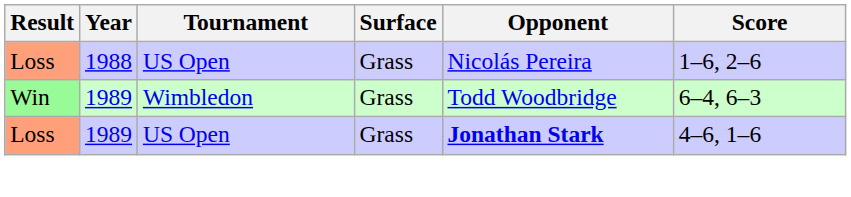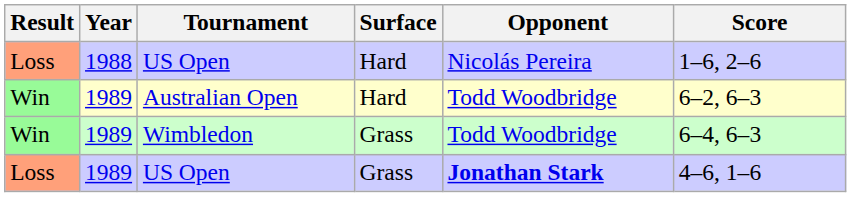 <table class="sortable wikitable">
 <tr>
 <th style="width:40px;">Result</th>
 <th style="width:30px;">Year</th>
 <th style="width:140px;">Tournament</th>
 <th style="width:50px;">Surface</th>
 <th style="width:150px;">Opponent</th>
 <th style="width:110px;" class="unsortable">Score</th>
 </tr>
 <tr style="background:#ccccff;">
 <td style="background:#ffa07a;">Loss</td>
 <td><a href='#'>1988</a></td>
 <td><a href='#'>US Open</a></td>
-<td>Grass</td>
+<td>Hard</td>
 <td> <a href='#'>Nicolás Pereira</a></td>
 <td>1–6, 2–6</td>
+</tr>
+<tr style="background:#ffffcc;">
+<td style="background:#98fb98;">Win</td>
+<td><a href='#'>1989</a></td>
+<td><a href='#'>Australian Open</a></td>
+<td>Hard</td>
+<td> <a href='#'>Todd Woodbridge</a></td>
+<td>6–2, 6–3</td>
 </tr>
 <tr style="background:#ccffcc;">
 <td style="background:#98fb98;">Win</td>
 <td><a href='#'>1989</a></td>
 <td><a href='#'>Wimbledon</a></td>
 <td>Grass</td>
 <td> <a href='#'>Todd Woodbridge</a></td>
 <td>6–4, 6–3</td>
 </tr>
 <tr style="background:#ccccff;">
 <td style="background:#ffa07a;">Loss</td>
 <td><a href='#'>1989</a></td>
 <td><a href='#'>US Open</a></td>
 <td>Grass</td>
 <td><strong> <a href='#'>Jonathan Stark</a></strong></td>
 <td>4–6, 1–6</td>
 </tr>
 </table>
